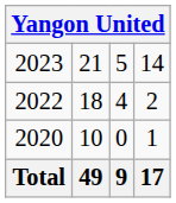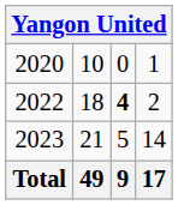 <table class="wikitable" style="text-align:center">
 <tr>
 <th colspan=4><a href='#'>Yangon United</a></th>
+</tr>
+<tr>
+<td>2020</td>
+<td>10</td>
+<td>0</td>
+<td>1</td>
+</tr>
+<tr>
+<td>2022</td>
+<td>18</td>
+<td><strong>4</strong></td>
+<td>2</td>
 </tr>
 <tr>
 <td>2023</td>
 <td>21</td>
 <td>5</td>
 <td>14</td>
 </tr>
 <tr>
-<td>2022</td>
-<td>18</td>
-<td>4</td>
-<td>2</td>
-</tr>
-<tr>
-<td>2020</td>
-<td>10</td>
-<td>0</td>
-<td>1</td>
-</tr>
-<tr>
 <th>Total</th>
 <th>49</th>
 <th>9</th>
 <th>17</th>
 </tr>
 </table>
